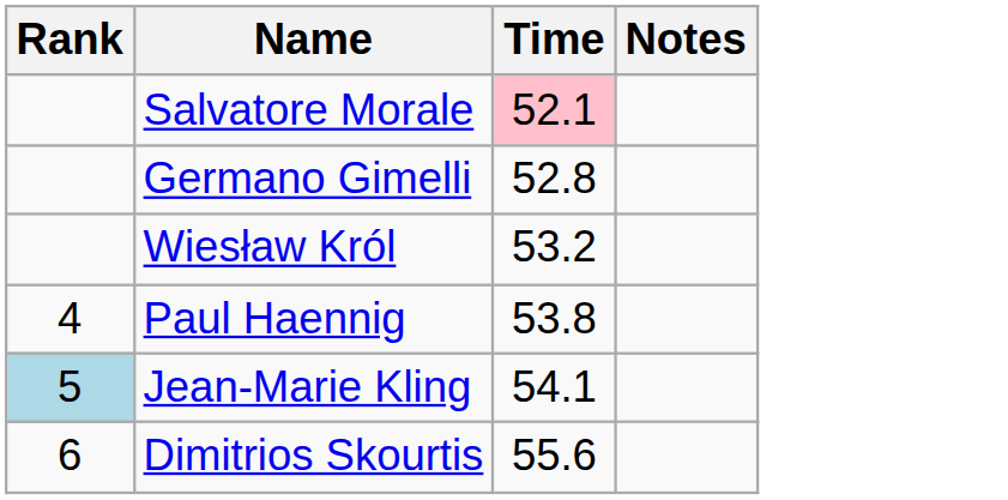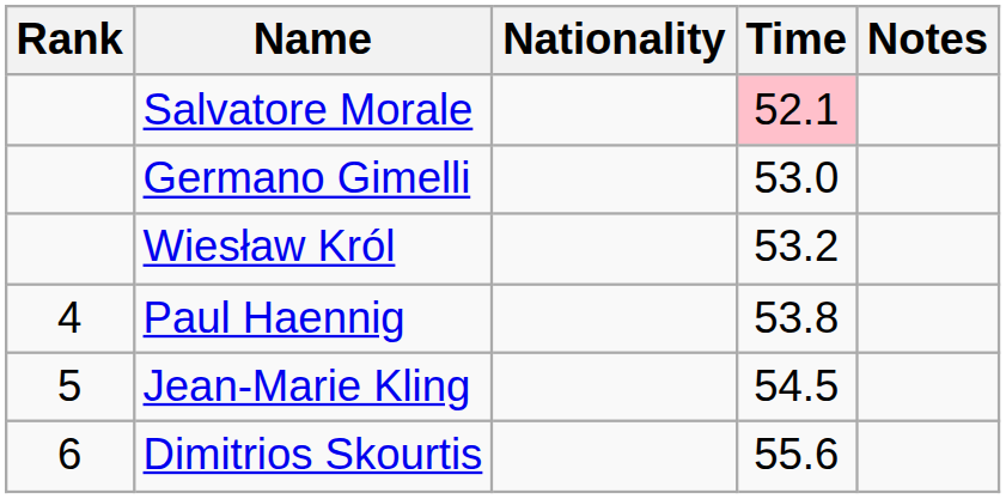 <table class="wikitable sortable" style="text-align:center">
 <tr>
 <th>Rank</th>
 <th>Name</th>
+<th>Nationality</th>
 <th>Time</th>
 <th>Notes</th>
 </tr>
 <tr>
 <td></td>
 <td align=left><a href='#'>Salvatore Morale</a></td>
+<td align=left></td>
 <td style="background: pink;">52.1</td>
 <td></td>
 </tr>
 <tr>
 <td></td>
 <td align=left><a href='#'>Germano Gimelli</a></td>
-<td>52.8</td>
+<td align=left></td>
+<td>53.0</td>
 <td></td>
 </tr>
 <tr>
 <td></td>
 <td align=left><a href='#'>Wiesław Król</a></td>
+<td align=left></td>
 <td>53.2</td>
 <td></td>
 </tr>
 <tr>
 <td>4</td>
 <td align=left><a href='#'>Paul Haennig</a></td>
+<td align=left></td>
 <td>53.8</td>
 <td></td>
 </tr>
 <tr>
-<td style="background: lightblue;">5</td>
+<td>5</td>
 <td align=left><a href='#'>Jean-Marie Kling</a></td>
-<td>54.1</td>
+<td align=left></td>
+<td>54.5</td>
 <td></td>
 </tr>
 <tr>
 <td>6</td>
 <td align=left><a href='#'>Dimitrios Skourtis</a></td>
+<td align=left></td>
 <td>55.6</td>
 <td></td>
 </tr>
 </table>
